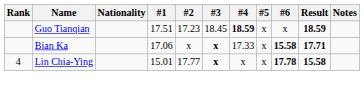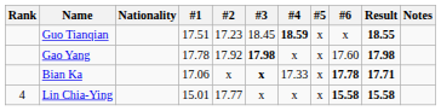 <table class="wikitable sortable" style="text-align:center;font-size:95%">
 <tr>
 <th>Rank</th>
 <th>Name</th>
 <th>Nationality</th>
 <th>#1</th>
 <th>#2</th>
 <th>#3</th>
 <th>#4</th>
 <th>#5</th>
 <th>#6</th>
 <th>Result</th>
 <th>Notes</th>
 </tr>
 <tr>
 <td></td>
 <td align=left><a href='#'>Guo Tianqian</a></td>
 <td align=left></td>
 <td>17.51</td>
 <td>17.23</td>
 <td>18.45</td>
 <td><strong>18.59</strong></td>
 <td>x</td>
 <td>x</td>
-<td><strong>18.59</strong></td>
+<td><strong>18.55</strong></td>
+<td></td>
+</tr>
+<tr>
+<td></td>
+<td align=left><a href='#'>Gao Yang</a></td>
+<td align=left></td>
+<td>17.78</td>
+<td>17.92</td>
+<td><strong>17.98</strong></td>
+<td>x</td>
+<td>x</td>
+<td>17.60</td>
+<td><strong>17.98</strong></td>
 <td></td>
 </tr>
 <tr>
 <td></td>
 <td align=left><a href='#'>Bian Ka</a></td>
 <td align=left></td>
 <td>17.06</td>
 <td>x</td>
 <td><strong>x</strong></td>
 <td>17.33</td>
 <td>x</td>
-<td><strong>15.58</strong></td>
+<td><strong>17.78</strong></td>
 <td><strong>17.71</strong></td>
 <td></td>
 </tr>
 <tr>
 <td>4</td>
 <td align=left><a href='#'>Lin Chia-Ying</a></td>
 <td align=left></td>
 <td>15.01</td>
 <td>17.77</td>
-<td><strong>x</strong></td>
 <td>x</td>
 <td>x</td>
-<td><strong>17.78</strong></td>
+<td>x</td>
+<td><strong>15.58</strong></td>
 <td><strong>15.58</strong></td>
 <td></td>
 </tr>
 </table>
